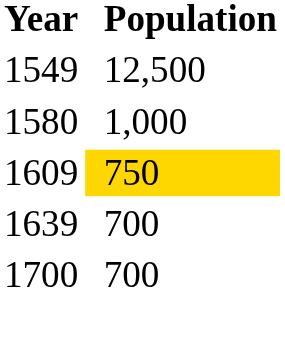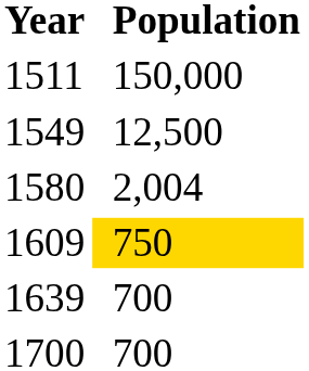 <table>
 <tr>
 <th>Year</th>
 <th style="padding-left: .5em;">Population</th>
+</tr>
+<tr>
+<td>1511</td>
+<td style="padding-left: .5em;">150,000</td>
 </tr>
 <tr>
 <td>1549</td>
 <td style="padding-left: .5em;">12,500</td>
 </tr>
 <tr>
 <td>1580</td>
-<td style="padding-left: .5em;">1,000</td>
+<td style="padding-left: .5em;">2,004</td>
 </tr>
 <tr>
 <td>1609</td>
 <td style="background: gold; padding-left: .5em;">750</td>
 </tr>
 <tr>
 <td>1639</td>
 <td style="padding-left: .5em;">700</td>
 </tr>
 <tr>
 <td>1700</td>
 <td style="padding-left: .5em;">700</td>
 </tr>
 </table>
